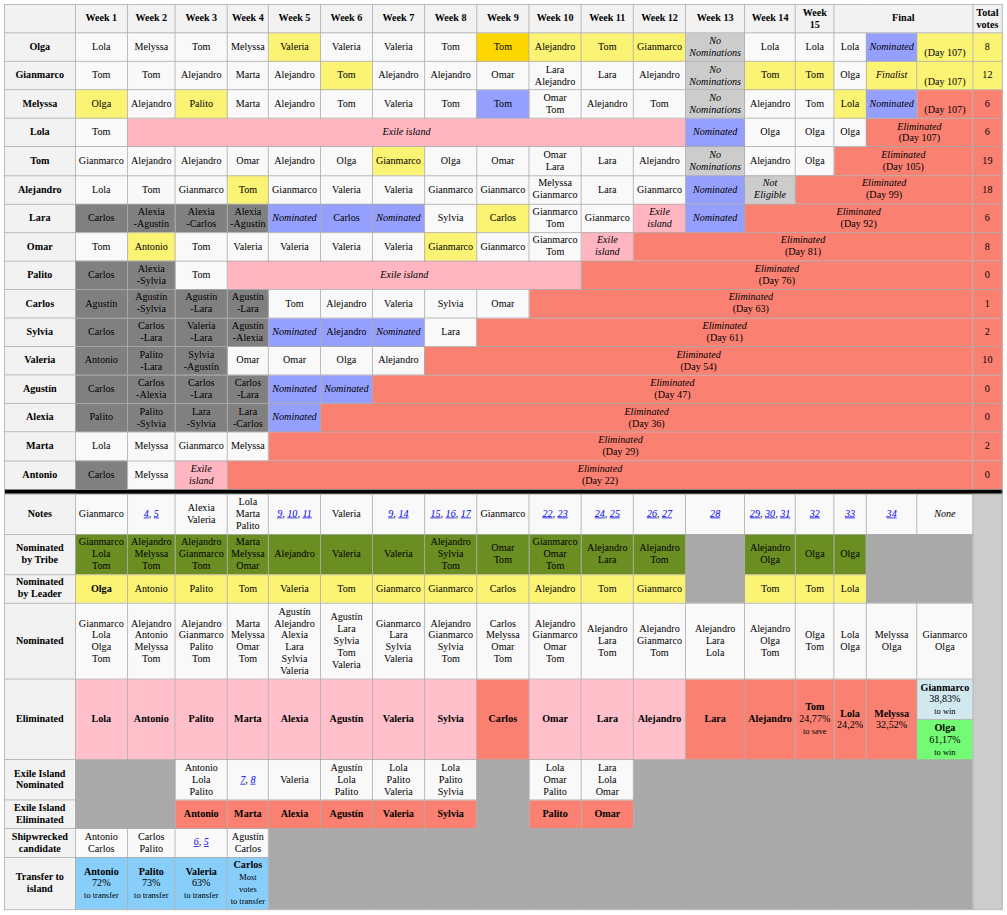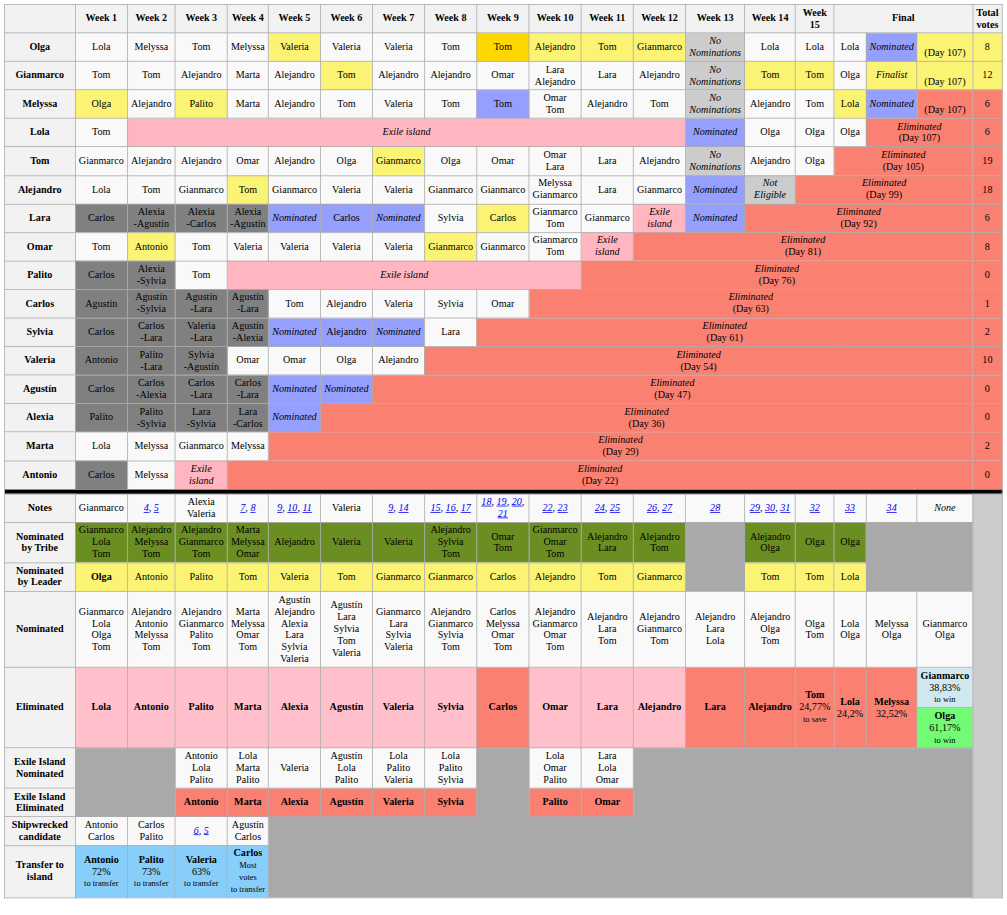 <table class="wikitable" style="font-size:80%; text-align:center; width: 100%">
 <tr>
 <th style="width:4%"></th>
 <th style="width:1%">Week 1</th>
 <th style="width:1%">Week 2</th>
 <th style="width:1%">Week 3</th>
 <th style="width:1%">Week 4</th>
 <th style="width:1%">Week 5</th>
 <th style="width:1%">Week 6</th>
 <th style="width:1%">Week 7</th>
 <th style="width:1%">Week 8</th>
 <th style="width:1%">Week 9</th>
 <th style="width:1%">Week 10</th>
 <th style="width:1%">Week 11</th>
 <th style="width:1%">Week 12</th>
 <th style="width:1%">Week 13</th>
 <th style="width:1%">Week 14</th>
 <th style="width:1%">Week 15</th>
 <th colspan="3" style="width:2%">Final</th>
 <th style="width:1%">Total votes</th>
 </tr>
 <tr>
 <th>Olga</th>
 <td>Lola</td>
 <td>Melyssa</td>
 <td>Tom</td>
 <td>Melyssa</td>
 <td style="background:#FBF373">Valeria</td>
 <td>Valeria</td>
 <td>Valeria</td>
 <td>Tom</td>
 <td style="background:#FFD700">Tom</td>
 <td style="background:#FBF373">Alejandro</td>
 <td style="background:#FBF373">Tom</td>
 <td style="background:#FBF373">Gianmarco</td>
 <td style="background:#CCC"><em>No<br>Nominations</em></td>
 <td>Lola</td>
 <td>Lola</td>
 <td>Lola</td>
 <td style="background:#959FFD"><em>Nominated</em></td>
 <td style="background:#FBF373"><br>(Day 107)</td>
 <td style="background:#FBF373">8</td>
 </tr>
 <tr>
 <th>Gianmarco</th>
 <td>Tom</td>
 <td>Tom</td>
 <td>Alejandro</td>
 <td>Marta</td>
 <td>Alejandro</td>
 <td style="background:#FBF373">Tom</td>
 <td>Alejandro</td>
 <td>Alejandro</td>
 <td>Omar</td>
 <td>Lara<br>Alejandro</td>
 <td>Lara</td>
 <td>Alejandro</td>
 <td style="background:#CCC;"><em>No<br>Nominations</em></td>
 <td style="background:#FBF373;">Tom</td>
 <td style="background:#FBF373;">Tom</td>
 <td>Olga</td>
 <td style="background:#FBF373;"><em>Finalist</em></td>
 <td style="background:#FBF373;"><br>(Day 107)</td>
 <td style="background:#FBF373;">12</td>
 </tr>
 <tr>
 <th>Melyssa</th>
 <td style="background:#FBF373;">Olga</td>
 <td>Alejandro</td>
 <td style="background:#FBF373;">Palito</td>
 <td>Marta</td>
 <td>Alejandro</td>
 <td>Tom</td>
 <td>Valeria</td>
 <td>Tom</td>
 <td style="background:#959FFD">Tom</td>
 <td>Omar<br>Tom</td>
 <td>Alejandro</td>
 <td>Tom</td>
 <td style="background:#CCC;"><em>No<br>Nominations</em></td>
 <td>Alejandro</td>
 <td>Tom</td>
 <td style="background:#FBF373;">Lola</td>
 <td style="background:#959FFD"><em>Nominated</em></td>
 <td style="background:#FA8072;"><br>(Day 107)</td>
 <td style="background:#FA8072">6</td>
 </tr>
 <tr>
 <th>Lola</th>
 <td>Tom</td>
 <td colspan="11" style="background:lightpink;"><em>Exile island</em></td>
 <td style="background:#959FFD"><em>Nominated</em></td>
 <td>Olga</td>
 <td>Olga</td>
 <td>Olga</td>
 <td colspan="2" style="background:#FA8072;"><em>Eliminated</em><br>(Day 107)</td>
 <td style="background:#FA8072">6</td>
 </tr>
 <tr>
 <th>Tom</th>
 <td>Gianmarco</td>
 <td>Alejandro</td>
 <td>Alejandro</td>
 <td>Omar</td>
 <td>Alejandro</td>
 <td>Olga</td>
 <td style="background:#FBF373;">Gianmarco</td>
 <td>Olga</td>
 <td>Omar</td>
 <td>Omar<br>Lara</td>
 <td>Lara</td>
 <td>Alejandro</td>
 <td style="background:#CCC;"><em>No<br>Nominations</em></td>
 <td>Alejandro</td>
 <td>Olga</td>
 <td colspan="3" style="background:#FA8072;"><em>Eliminated</em><br>(Day 105)</td>
 <td style="background:#FA8072">19</td>
 </tr>
 <tr>
 <th>Alejandro</th>
 <td>Lola</td>
 <td>Tom</td>
 <td>Gianmarco</td>
 <td style="background:#FBF373;">Tom</td>
 <td>Gianmarco</td>
 <td>Valeria</td>
 <td>Valeria</td>
 <td>Gianmarco</td>
 <td>Gianmarco</td>
 <td>Melyssa<br>Gianmarco</td>
 <td>Lara</td>
 <td>Gianmarco</td>
 <td style="background:#959FFD"><em>Nominated</em></td>
 <td style="background:#CCC;"><em>Not<br>Eligible</em></td>
 <td colspan="4" style="background:#FA8072;"><em>Eliminated</em><br>(Day 99)</td>
 <td style="background:#FA8072">18</td>
 </tr>
 <tr>
 <th>Lara</th>
 <td style="background:grey"><span>Carlos</span></td>
 <td style="background:grey"><span>Alexia<br>-Agustín</span></td>
 <td style="background:grey"><span>Alexia<br>-Carlos</span></td>
 <td style="background:grey"><span>Alexia<br>-Agustín</span></td>
 <td style="background:#959FFD"><em>Nominated</em></td>
 <td style="background:#959FFD">Carlos</td>
 <td style="background:#959FFD"><em>Nominated</em></td>
 <td>Sylvia</td>
 <td style="background:#FBF373;">Carlos</td>
 <td>Gianmarco<br>Tom</td>
 <td>Gianmarco</td>
 <td style="background:lightpink;"><em>Exile island</em></td>
 <td style="background:#959FFD"><em>Nominated</em></td>
 <td colspan="5" style="background:#FA8072;"><em>Eliminated</em><br>(Day 92)</td>
 <td style="background:#FA8072">6</td>
 </tr>
 <tr>
 <th>Omar</th>
 <td>Tom</td>
 <td style="background:#FBF373;">Antonio</td>
 <td>Tom</td>
 <td>Valeria</td>
 <td>Valeria</td>
 <td>Valeria</td>
 <td>Valeria</td>
 <td style="background:#FBF373;">Gianmarco</td>
 <td>Gianmarco</td>
 <td>Gianmarco<br>Tom</td>
 <td style="background:lightpink;"><em>Exile island</em></td>
 <td colspan="7" style="background:#FA8072;"><em>Eliminated</em><br>(Day 81)</td>
 <td style="background:#FA8072">8</td>
 </tr>
 <tr>
 <th>Palito</th>
 <td style="background:grey"><span>Carlos</span></td>
 <td style="background:grey"><span>Alexia<br>-Sylvia</span></td>
 <td>Tom</td>
 <td colspan="7" style="background:lightpink;"><em>Exile island</em></td>
 <td colspan="8" style="background:#FA8072;"><em>Eliminated</em><br>(Day 76)</td>
 <td style="background:#FA8072">0</td>
 </tr>
 <tr>
 <th>Carlos</th>
 <td style="background:grey"><span>Agustín</span></td>
 <td style="background:grey"><span>Agustín<br>-Sylvia</span></td>
 <td style="background:grey"><span>Agustín<br>-Lara</span></td>
 <td style="background:grey"><span>Agustín<br>-Lara</span></td>
 <td>Tom</td>
 <td>Alejandro</td>
 <td>Valeria</td>
 <td>Sylvia</td>
 <td>Omar</td>
 <td colspan="9" style="background:#FA8072;"><em>Eliminated</em><br>(Day 63)</td>
 <td style="background:#FA8072">1</td>
 </tr>
 <tr>
 <th>Sylvia</th>
 <td style="background:grey"><span>Carlos</span></td>
 <td style="background:grey"><span>Carlos<br>-Lara</span></td>
 <td style="background:grey"><span>Valeria<br>-Lara</span></td>
 <td style="background:grey"><span>Agustín<br>-Alexia</span></td>
 <td style="background:#959FFD"><em>Nominated</em></td>
 <td style="background:#959FFD">Alejandro</td>
 <td style="background:#959FFD"><em>Nominated</em></td>
 <td>Lara</td>
 <td colspan="10" style="background:#FA8072;"><em>Eliminated</em><br>(Day 61)</td>
 <td style="background:#FA8072">2</td>
 </tr>
 <tr>
 <th>Valeria</th>
 <td style="background:grey"><span>Antonio</span></td>
 <td style="background:grey"><span>Palito<br>-Lara</span></td>
 <td style="background:grey"><span>Sylvia<br>-Agustín</span></td>
 <td>Omar</td>
 <td>Omar</td>
 <td>Olga</td>
 <td>Alejandro</td>
 <td colspan="11" style="background:#FA8072;"><em>Eliminated</em><br>(Day 54)</td>
 <td style="background:#FA8072">10</td>
 </tr>
 <tr>
 <th>Agustín</th>
 <td style="background:grey"><span> Carlos</span></td>
 <td style="background:grey"><span>Carlos<br>-Alexia</span></td>
 <td style="background:grey"><span>Carlos<br>-Lara</span></td>
 <td style="background:grey"><span>Carlos<br>-Lara</span></td>
 <td style="background:#959FFD"><em>Nominated</em></td>
 <td style="background:#959FFD"><em>Nominated</em></td>
 <td colspan="12" style="background:#FA8072;"><em>Eliminated</em><br>(Day 47)</td>
 <td style="background:#FA8072">0</td>
 </tr>
 <tr>
 <th>Alexia</th>
 <td style="background:grey"><span>Palito</span></td>
 <td style="background:grey"><span>Palito<br>-Sylvia</span></td>
 <td style="background:grey"><span>Lara<br>-Sylvia</span></td>
 <td style="background:grey"><span>Lara<br>-Carlos</span></td>
 <td style="background:#959FFD"><em>Nominated</em></td>
 <td colspan="13" style="background:#FA8072;"><em>Eliminated</em><br>(Day 36)</td>
 <td style="background:#FA8072">0</td>
 </tr>
 <tr>
 <th>Marta</th>
 <td>Lola</td>
 <td>Melyssa</td>
 <td>Gianmarco</td>
 <td>Melyssa</td>
 <td colspan="14" style="background:#FA8072;"><em>Eliminated</em><br>(Day 29)</td>
 <td style="background:#FA8072">2</td>
 </tr>
 <tr>
 <th>Antonio</th>
 <td style="background:grey"><span>Carlos</span></td>
 <td>Melyssa</td>
 <td style="background:lightpink;"><em>Exile island</em></td>
 <td colspan="15" style="background:#FA8072;"><em>Eliminated</em><br>(Day 22)</td>
 <td style="background:#FA8072">0</td>
 </tr>
 <tr>
 <th colspan="20" style="background:black"></th>
 </tr>
 <tr>
 <th>Notes</th>
 <td>Gianmarco</td>
 <td><em><a href='#'>4</a></em>, <em><a href='#'>5</a></em></td>
 <td>Alexia<br>Valeria</td>
-<td>Lola<br>Marta<br>Palito</td>
+<td><em><a href='#'>7</a></em>, <em><a href='#'>8</a></em></td>
 <td><em><a href='#'>9</a></em>, <em><a href='#'>10</a></em>, <em><a href='#'>11</a></em></td>
 <td>Valeria</td>
 <td><em><a href='#'>9</a></em>, <em><a href='#'>14</a></em></td>
 <td><em><a href='#'>15</a></em>, <em><a href='#'>16</a></em>, <em><a href='#'>17</a></em></td>
-<td>Gianmarco</td>
+<td><em><a href='#'>18</a></em>, <em><a href='#'>19</a></em>, <em><a href='#'>20</a></em>, <em><a href='#'>21</a></em></td>
 <td><em><a href='#'>22</a></em>, <em><a href='#'>23</a></em></td>
 <td><em><a href='#'>24</a></em>, <em><a href='#'>25</a></em></td>
 <td><em><a href='#'>26</a></em>, <em><a href='#'>27</a></em></td>
 <td><em><a href='#'>28</a></em></td>
 <td><em><a href='#'>29</a></em>, <em><a href='#'>30</a></em>, <em><a href='#'>31</a></em></td>
 <td><em><a href='#'>32</a></em></td>
 <td><em><a href='#'>33</a></em></td>
 <td><em><a href='#'>34</a></em></td>
 <td><em>None</em></td>
 <td rowspan="11" style="background:rgb(204, 204, 204)"></td>
 </tr>
 <tr>
 <th>Nominated<br>by Tribe</th>
 <td bgcolor="#6B8E23"><span>Gianmarco<br>Lola<br>Tom</span></td>
 <td bgcolor="#6B8E23"><span>Alejandro<br>Melyssa<br>Tom</span></td>
 <td bgcolor="#6B8E23"><span>Alejandro<br>Gianmarco<br>Tom</span></td>
 <td bgcolor="#6B8E23"><span>Marta<br>Melyssa<br>Omar</span></td>
 <td bgcolor="#6B8E23"><span>Alejandro</span></td>
 <td bgcolor="#6B8E23"><span>Valeria</span></td>
 <td bgcolor="#6B8E23"><span>Valeria</span></td>
 <td bgcolor="#6B8E23"><span>Alejandro<br>Sylvia<br>Tom</span></td>
 <td bgcolor="#6B8E23"><span>Omar<br>Tom</span></td>
 <td bgcolor="#6B8E23"><span>Gianmarco<br>Omar<br>Tom</span></td>
 <td bgcolor="#6B8E23"><span>Alejandro<br>Lara</span></td>
 <td bgcolor="#6B8E23"><span>Alejandro<br>Tom</span></td>
 <td rowspan="2" style="background:darkgray"></td>
 <td bgcolor="#6B8E23"><span>Alejandro<br>Olga</span></td>
 <td bgcolor="#6B8E23"><span>Olga</span></td>
 <td bgcolor="#6B8E23"><span>Olga</span></td>
 <td colspan="2" rowspan="2" style="background:darkgray"></td>
 </tr>
 <tr>
 <th>Nominated<br>by Leader</th>
 <td style="background:#FBF373"><strong>Olga</strong></td>
 <td style="background:#FBF373">Antonio</td>
 <td style="background:#FBF373">Palito</td>
 <td style="background:#FBF373">Tom</td>
 <td style="background:#FBF373">Valeria</td>
 <td style="background:#FBF373">Tom</td>
 <td style="background:#FBF373">Gianmarco</td>
 <td style="background:#FBF373">Gianmarco</td>
 <td style="background:#FBF373">Carlos</td>
 <td style="background:#FBF373">Alejandro</td>
 <td style="background:#FBF373">Tom</td>
 <td style="background:#FBF373">Gianmarco</td>
 <td style="background:#FBF373">Tom</td>
 <td style="background:#FBF373">Tom</td>
 <td style="background:#FBF373">Lola</td>
 </tr>
 <tr>
 <th>Nominated</th>
 <td>Gianmarco<br>Lola<br>Olga<br>Tom</td>
 <td>Alejandro<br>Antonio<br>Melyssa<br>Tom</td>
 <td>Alejandro<br>Gianmarco<br>Palito<br>Tom</td>
 <td>Marta<br>Melyssa<br>Omar<br>Tom</td>
 <td>Agustín<br>Alejandro<br>Alexia<br>Lara<br>Sylvia<br>Valeria</td>
 <td>Agustín<br>Lara<br>Sylvia<br>Tom<br>Valeria</td>
 <td>Gianmarco<br>Lara<br>Sylvia<br>Valeria</td>
 <td>Alejandro<br>Gianmarco<br>Sylvia<br>Tom</td>
 <td>Carlos<br>Melyssa<br>Omar<br>Tom</td>
 <td>Alejandro<br>Gianmarco<br>Omar<br>Tom</td>
 <td>Alejandro<br>Lara<br>Tom</td>
 <td>Alejandro<br>Gianmarco<br>Tom</td>
 <td>Alejandro<br>Lara<br>Lola</td>
 <td>Alejandro<br>Olga<br>Tom</td>
 <td>Olga<br>Tom</td>
 <td>Lola<br>Olga</td>
 <td>Melyssa<br>Olga</td>
 <td>Gianmarco<br>Olga</td>
 </tr>
 <tr>
 <th rowspan="2">Eliminated</th>
 <td rowspan="2" style="background:pink"><strong>Lola</strong><br><small></small></td>
 <td rowspan="2" style="background:pink"><strong>Antonio</strong><br><small></small></td>
 <td rowspan="2" style="background:pink"><strong>Palito</strong><br><small></small></td>
 <td rowspan="2" style="background:pink"><strong>Marta</strong><br><small></small></td>
 <td rowspan="2" style="background:pink"><strong>Alexia</strong><br><small></small></td>
 <td rowspan="2" style="background:pink"><strong>Agustín</strong><br><small></small></td>
 <td rowspan="2" style="background:pink"><strong>Valeria</strong><br><small></small></td>
 <td rowspan="2" style="background:pink"><strong>Sylvia</strong><br><small></small></td>
 <td rowspan="2" style="background:salmon"><strong>Carlos</strong><br><small></small></td>
 <td rowspan="2" style="background:pink"><strong>Omar</strong><br><small></small></td>
 <td rowspan="2" style="background:pink"><strong>Lara</strong><br><small></small></td>
 <td rowspan="2" style="background:pink"><strong>Alejandro</strong><br><small></small></td>
 <td rowspan="2" style="background:#FA8072"><strong>Lara</strong><br><small></small></td>
 <td rowspan="2" style="background:#FA8072"><strong>Alejandro</strong><br><small></small></td>
 <td rowspan="2" style="background:#FA8072"><strong>Tom</strong><br>24,77%<small><br>to save</small></td>
 <td rowspan="2" style="background:#FA8072"><strong>Lola</strong><br>24,2%<small><br></small></td>
 <td rowspan="2" style="background:#FA8072"><strong>Melyssa</strong><br>32,52%<br><small></small></td>
 <td style="background:#D1E8EF"><strong>Gianmarco</strong><br>38,83%<small><br>to win</small></td>
 </tr>
 <tr>
 <td style="background:#73FB76"><strong>Olga</strong><br>61,17%<small><br>to win</small></td>
 </tr>
 <tr>
 <th>Exile Island<br>Nominated</th>
 <td rowspan="2" colspan="2" style="background:darkgray"></td>
 <td>Antonio<br>Lola<br>Palito</td>
-<td><em><a href='#'>7</a></em>, <em><a href='#'>8</a></em></td>
+<td>Lola<br>Marta<br>Palito</td>
 <td>Valeria</td>
 <td>Agustín<br>Lola<br>Palito</td>
 <td>Lola<br>Palito<br>Valeria</td>
 <td>Lola<br>Palito<br>Sylvia</td>
 <td style="background:darkgray" rowspan="2"></td>
 <td>Lola<br>Omar<br>Palito</td>
 <td>Lara<br>Lola<br>Omar</td>
 <td rowspan="2" colspan="7" style="background:darkgray"></td>
 </tr>
 <tr>
 <th>Exile Island<br>Eliminated</th>
 <td style="background:#FA8072"><strong>Antonio</strong><br><small></small></td>
 <td style="background:#FA8072"><strong>Marta</strong><br><small></small></td>
 <td style="background:#FA8072"><strong>Alexia</strong><br><small></small></td>
 <td style="background:#FA8072"><strong>Agustín</strong><br><small></small></td>
 <td style="background:#FA8072"><strong>Valeria </strong><br><small></small></td>
 <td style="background:#FA8072"><strong>Sylvia</strong><br><small></small></td>
 <td style="background:#FA8072"><strong>Palito</strong><br><small></small></td>
 <td style="background:#FA8072"><strong>Omar</strong><br><small></small></td>
 </tr>
 <tr>
 <th>Shipwrecked<br>candidate</th>
 <td>Antonio<br>Carlos</td>
 <td>Carlos<br>Palito</td>
 <td><em><a href='#'>6</a></em>, <em><a href='#'>5</a></em></td>
 <td>Agustín<br>Carlos</td>
 <td rowspan="2" colspan="14" style="background:darkgray"></td>
 </tr>
 <tr>
 <th>Transfer to island</th>
 <td style="background:#87CEFA"><strong>Antonio</strong><br>72%<br><small>to transfer</small></td>
 <td style="background:#87CEFA"><strong>Palito</strong><br>73%<br><small>to transfer</small></td>
 <td style="background:#87CEFA"><strong>Valeria</strong><br>63%<br><small>to transfer</small></td>
 <td style="background:#87CEFA"><strong>Carlos</strong><br><small>Most votes<br>to transfer</small></td>
 </tr>
 </table>
